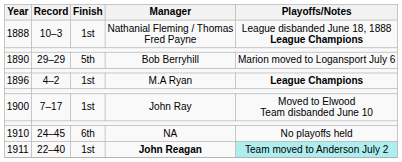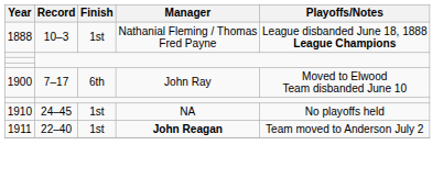 <table class="wikitable" style="text-align:center">
 <tr>
 <th>Year</th>
 <th>Record</th>
 <th>Finish</th>
 <th>Manager</th>
 <th>Playoffs/Notes</th>
 </tr>
 <tr align=center>
 <td>1888</td>
 <td>10–3</td>
 <td>1st</td>
 <td>Nathanial Fleming / Thomas <br>Fred Payne</td>
 <td>League disbanded June 18, 1888<br><strong>League Champions</strong></td>
 </tr>
 <tr align=center>
 <td></td>
 </tr>
 <tr align=center>
-<td>1890</td>
-<td>29–29</td>
-<td>5th</td>
-<td>Bob Berryhill</td>
-<td>Marion moved to Logansport July 6</td>
-</tr>
-<tr align=center>
 <td></td>
-</tr>
-<tr align=center>
-<td>1896</td>
-<td>4–2</td>
-<td>1st</td>
-<td>M.A Ryan</td>
-<td><strong>League Champions</strong></td>
 </tr>
 <tr align=center>
 <td></td>
 </tr>
 <tr align=center>
 <td>1900</td>
 <td>7–17</td>
-<td>1st</td>
+<td>6th</td>
 <td>John Ray</td>
 <td>Moved to Elwood<br>Team disbanded June 10</td>
 </tr>
 <tr align=center>
 <td></td>
 </tr>
 <tr align=center>
 <td>1910</td>
 <td>24–45</td>
-<td>6th</td>
+<td>1st</td>
 <td>NA</td>
 <td>No playoffs held</td>
 </tr>
 <tr align=center>
 <td>1911</td>
 <td>22–40</td>
 <td>1st</td>
 <td><strong>John Reagan</strong></td>
-<td style="background: paleturquoise;">Team moved to Anderson July 2</td>
+<td>Team moved to Anderson July 2</td>
 </tr>
 <tr align=center>
 </tr>
 </table>
